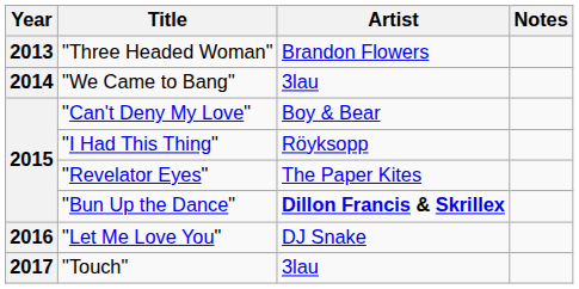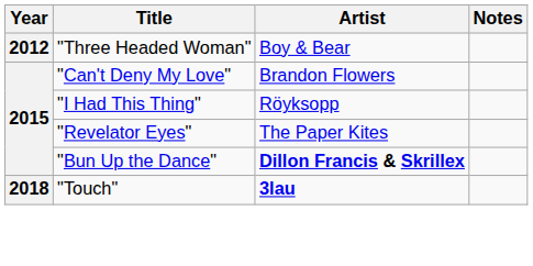 <table class="wikitable plainrowheaders sortable"  style=font-size:100%>
 <tr>
 <th scope="col">Year</th>
 <th scope="col">Title</th>
 <th scope="col">Artist</th>
 <th scope="col">Notes</th>
 </tr>
 <tr>
-<th scope=row>2013</th>
+<th scope=row>2012</th>
 <td>"Three Headed Woman"</td>
-<td><a href='#'>Brandon Flowers</a></td>
-<td></td>
-</tr>
-<tr>
-<th scope=row>2014</th>
-<td>"We Came to Bang"</td>
-<td><a href='#'>3lau</a></td>
+<td><a href='#'>Boy & Bear</a></td>
 <td></td>
 </tr>
 <tr>
 <th scope=row rowspan="4">2015</th>
 <td>"<a href='#'>Can't Deny My Love</a>"</td>
-<td><a href='#'>Boy & Bear</a></td>
+<td><a href='#'>Brandon Flowers</a></td>
 <td></td>
 </tr>
 <tr>
 <td>"<a href='#'>I Had This Thing</a>"</td>
 <td><a href='#'>Röyksopp</a></td>
 <td></td>
 </tr>
 <tr>
 <td>"<a href='#'>Revelator Eyes</a>"</td>
 <td><a href='#'>The Paper Kites</a></td>
 <td></td>
 </tr>
 <tr>
 <td>"<a href='#'>Bun Up the Dance</a>"</td>
 <td><strong><a href='#'>Dillon Francis</a> & <a href='#'>Skrillex</a></strong></td>
 <td></td>
 </tr>
 <tr>
-<th scope=row>2016</th>
-<td>"<a href='#'>Let Me Love You</a>"</td>
-<td><a href='#'>DJ Snake</a></td>
-<td></td>
-</tr>
-<tr>
-<th scope=row>2017</th>
+<th scope=row>2018</th>
 <td>"Touch"</td>
-<td><a href='#'>3lau</a></td>
+<td><strong><a href='#'>3lau</a></strong></td>
 <td></td>
 </tr>
 </table>
